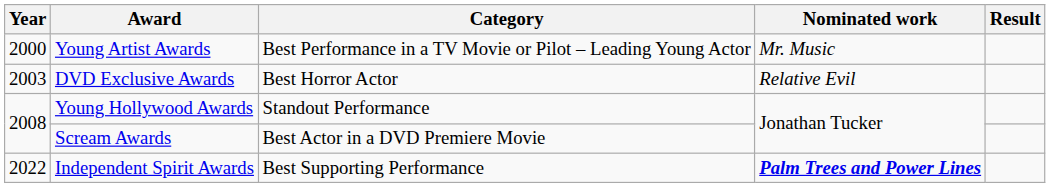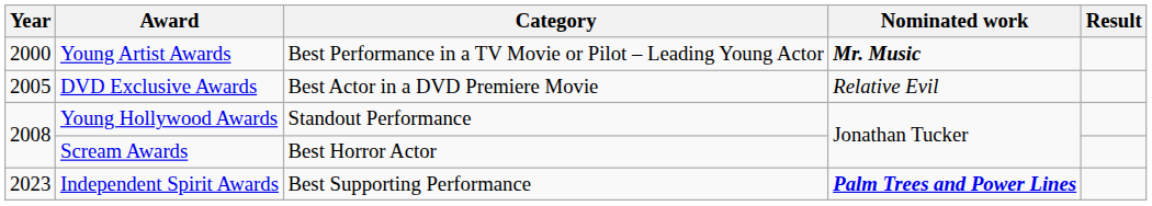 <table class="wikitable">
 <tr>
 <th>Year</th>
 <th>Award</th>
 <th>Category</th>
 <th>Nominated work</th>
 <th>Result</th>
 </tr>
 <tr>
 <td>2000</td>
 <td><a href='#'>Young Artist Awards</a></td>
 <td>Best Performance in a TV Movie or Pilot – Leading Young Actor</td>
-<td><em>Mr. Music</em></td>
+<td><strong><em>Mr. Music</em></strong></td>
 <td></td>
 </tr>
 <tr>
-<td>2003</td>
+<td>2005</td>
 <td><a href='#'>DVD Exclusive Awards</a></td>
-<td>Best Horror Actor</td>
+<td>Best Actor in a DVD Premiere Movie</td>
 <td><em>Relative Evil</em></td>
 <td></td>
 </tr>
 <tr>
 <td rowspan="2">2008</td>
 <td><a href='#'>Young Hollywood Awards</a></td>
 <td>Standout Performance</td>
 <td rowspan="2">Jonathan Tucker</td>
 <td></td>
 </tr>
 <tr>
 <td><a href='#'>Scream Awards</a></td>
-<td>Best Actor in a DVD Premiere Movie</td>
+<td>Best Horror Actor</td>
 <td></td>
 </tr>
 <tr>
-<td>2022</td>
+<td>2023</td>
 <td><a href='#'>Independent Spirit Awards</a></td>
 <td>Best Supporting Performance</td>
 <td><strong><em><a href='#'>Palm Trees and Power Lines</a></em></strong></td>
 <td></td>
 </tr>
 </table>
